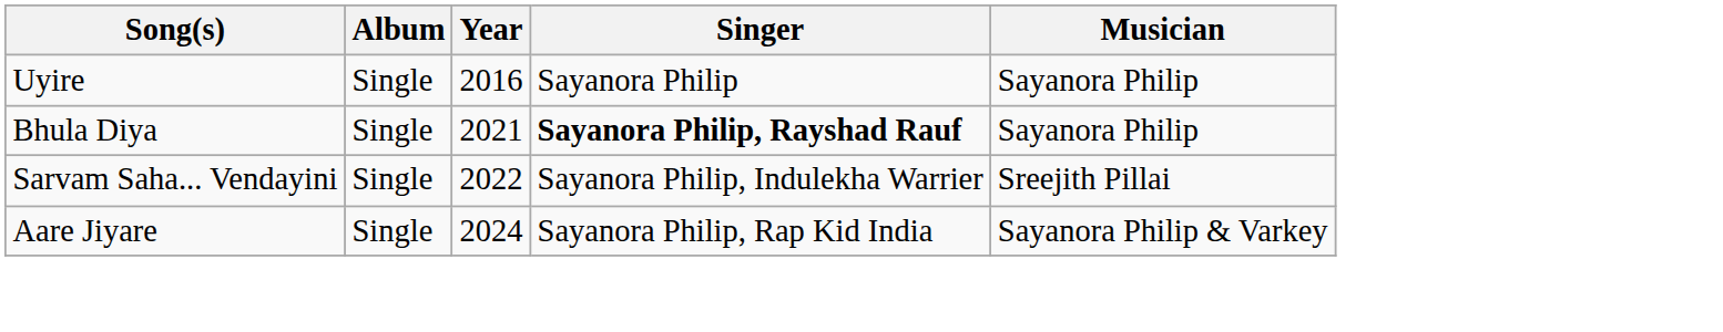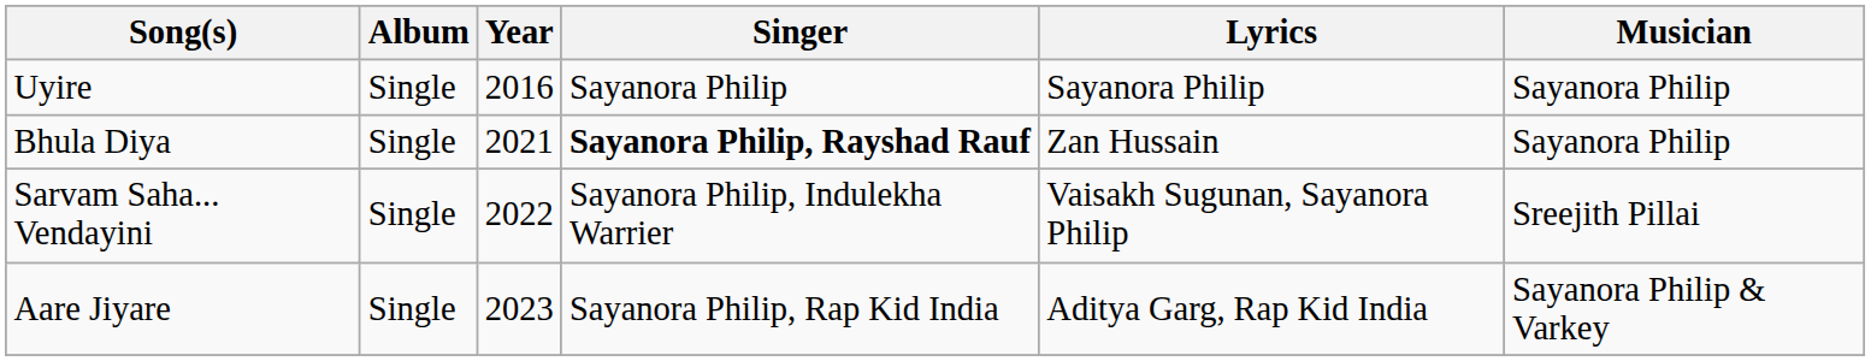 <table class="wikitable sortable">
 <tr>
 <th>Song(s)</th>
 <th>Album</th>
 <th>Year</th>
 <th>Singer</th>
+<th>Lyrics</th>
 <th>Musician</th>
 </tr>
 <tr>
 <td>Uyire</td>
 <td>Single</td>
 <td>2016</td>
 <td>Sayanora Philip</td>
 <td>Sayanora Philip</td>
+<td>Sayanora Philip</td>
 </tr>
 <tr>
 <td>Bhula Diya</td>
 <td>Single</td>
 <td>2021</td>
 <td><strong>Sayanora Philip, Rayshad Rauf</strong></td>
+<td>Zan Hussain</td>
 <td>Sayanora Philip</td>
 </tr>
 <tr>
 <td>Sarvam Saha... Vendayini</td>
 <td>Single</td>
 <td>2022</td>
 <td>Sayanora Philip, Indulekha Warrier</td>
+<td>Vaisakh Sugunan, Sayanora Philip</td>
 <td>Sreejith Pillai</td>
 </tr>
 <tr>
 <td>Aare Jiyare</td>
 <td>Single</td>
-<td>2024</td>
+<td>2023</td>
 <td>Sayanora Philip, Rap Kid India</td>
+<td>Aditya Garg, Rap Kid India</td>
 <td>Sayanora Philip & Varkey</td>
 </tr>
 </table>
